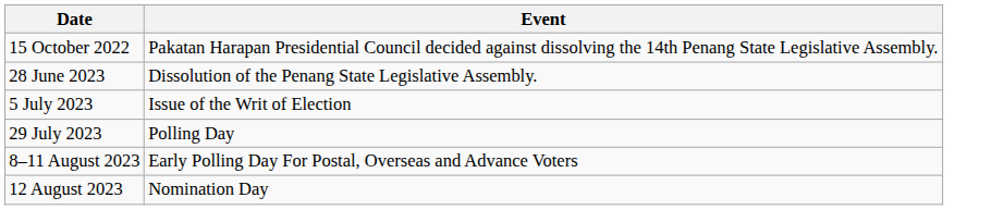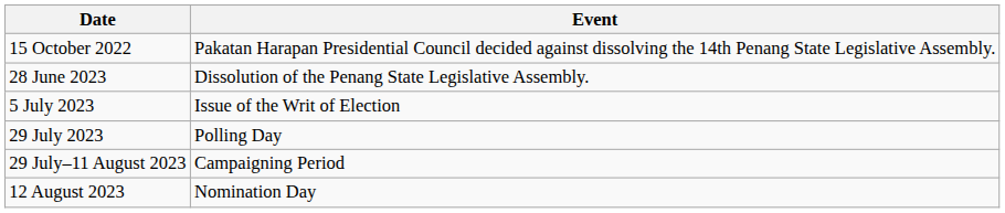 <table class="wikitable">
 <tr>
 <th>Date</th>
 <th>Event</th>
 </tr>
 <tr>
 <td>15 October 2022</td>
 <td>Pakatan Harapan Presidential Council decided against dissolving the 14th Penang State Legislative Assembly.</td>
 </tr>
 <tr>
 <td>28 June 2023</td>
 <td>Dissolution of the Penang State Legislative Assembly.</td>
 </tr>
 <tr>
 <td>5 July 2023</td>
 <td>Issue of the Writ of Election</td>
 </tr>
 <tr>
 <td>29 July 2023</td>
 <td>Polling Day</td>
 </tr>
 <tr>
-<td>8–11 August 2023</td>
-<td>Early Polling Day For Postal, Overseas and Advance Voters</td>
+<td>29 July–11 August 2023</td>
+<td>Campaigning Period</td>
 </tr>
 <tr>
 <td>12 August 2023</td>
 <td>Nomination Day</td>
 </tr>
 </table>
